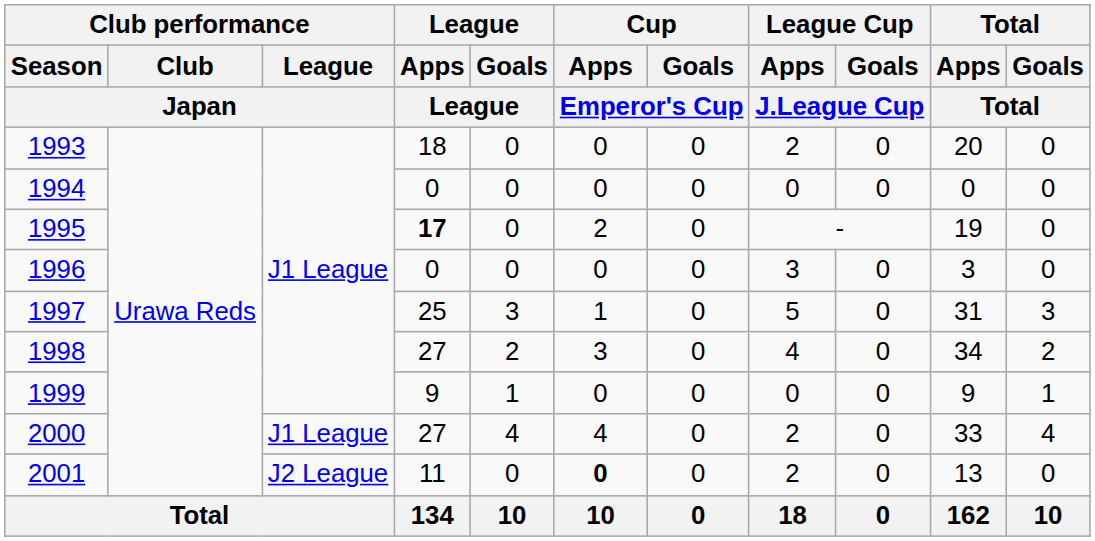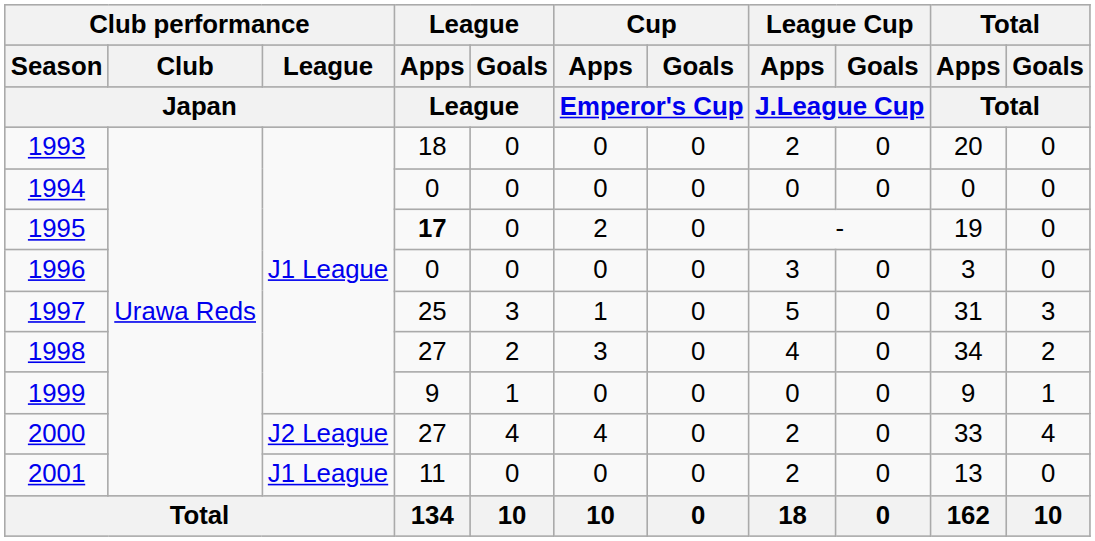 <table class="wikitable" style="text-align:center;">
 <tr>
 <th colspan=3>Club performance</th>
 <th colspan=2>League</th>
 <th colspan=2>Cup</th>
 <th colspan=2>League Cup</th>
 <th colspan=2>Total</th>
 </tr>
 <tr>
 <th>Season</th>
 <th>Club</th>
 <th>League</th>
 <th>Apps</th>
 <th>Goals</th>
 <th>Apps</th>
 <th>Goals</th>
 <th>Apps</th>
 <th>Goals</th>
 <th>Apps</th>
 <th>Goals</th>
 </tr>
 <tr>
 <th colspan=3>Japan</th>
 <th colspan=2>League</th>
 <th colspan=2><a href='#'>Emperor's Cup</a></th>
 <th colspan=2><a href='#'>J.League Cup</a></th>
 <th colspan=2>Total</th>
 </tr>
 <tr>
 <td><a href='#'>1993</a></td>
 <td rowspan="9"><a href='#'>Urawa Reds</a></td>
 <td rowspan="7"><a href='#'>J1 League</a></td>
 <td>18</td>
 <td>0</td>
 <td>0</td>
 <td>0</td>
 <td>2</td>
 <td>0</td>
 <td>20</td>
 <td>0</td>
 </tr>
 <tr>
 <td><a href='#'>1994</a></td>
 <td>0</td>
 <td>0</td>
 <td>0</td>
 <td>0</td>
 <td>0</td>
 <td>0</td>
 <td>0</td>
 <td>0</td>
 </tr>
 <tr>
 <td><a href='#'>1995</a></td>
 <td><strong>17</strong></td>
 <td>0</td>
 <td>2</td>
 <td>0</td>
 <td colspan="2">-</td>
 <td>19</td>
 <td>0</td>
 </tr>
 <tr>
 <td><a href='#'>1996</a></td>
 <td>0</td>
 <td>0</td>
 <td>0</td>
 <td>0</td>
 <td>3</td>
 <td>0</td>
 <td>3</td>
 <td>0</td>
 </tr>
 <tr>
 <td><a href='#'>1997</a></td>
 <td>25</td>
 <td>3</td>
 <td>1</td>
 <td>0</td>
 <td>5</td>
 <td>0</td>
 <td>31</td>
 <td>3</td>
 </tr>
 <tr>
 <td><a href='#'>1998</a></td>
 <td>27</td>
 <td>2</td>
 <td>3</td>
 <td>0</td>
 <td>4</td>
 <td>0</td>
 <td>34</td>
 <td>2</td>
 </tr>
 <tr>
 <td><a href='#'>1999</a></td>
 <td>9</td>
 <td>1</td>
 <td>0</td>
 <td>0</td>
 <td>0</td>
 <td>0</td>
 <td>9</td>
 <td>1</td>
 </tr>
 <tr>
 <td><a href='#'>2000</a></td>
-<td><a href='#'>J1 League</a></td>
+<td><a href='#'>J2 League</a></td>
 <td>27</td>
 <td>4</td>
 <td>4</td>
 <td>0</td>
 <td>2</td>
 <td>0</td>
 <td>33</td>
 <td>4</td>
 </tr>
 <tr>
 <td><a href='#'>2001</a></td>
-<td><a href='#'>J2 League</a></td>
+<td><a href='#'>J1 League</a></td>
 <td>11</td>
 <td>0</td>
-<td><strong>0</strong></td>
+<td>0</td>
 <td>0</td>
 <td>2</td>
 <td>0</td>
 <td>13</td>
 <td>0</td>
 </tr>
 <tr>
 <th colspan=3>Total</th>
 <th>134</th>
 <th>10</th>
 <th>10</th>
 <th>0</th>
 <th>18</th>
 <th>0</th>
 <th>162</th>
 <th>10</th>
 </tr>
 </table>
